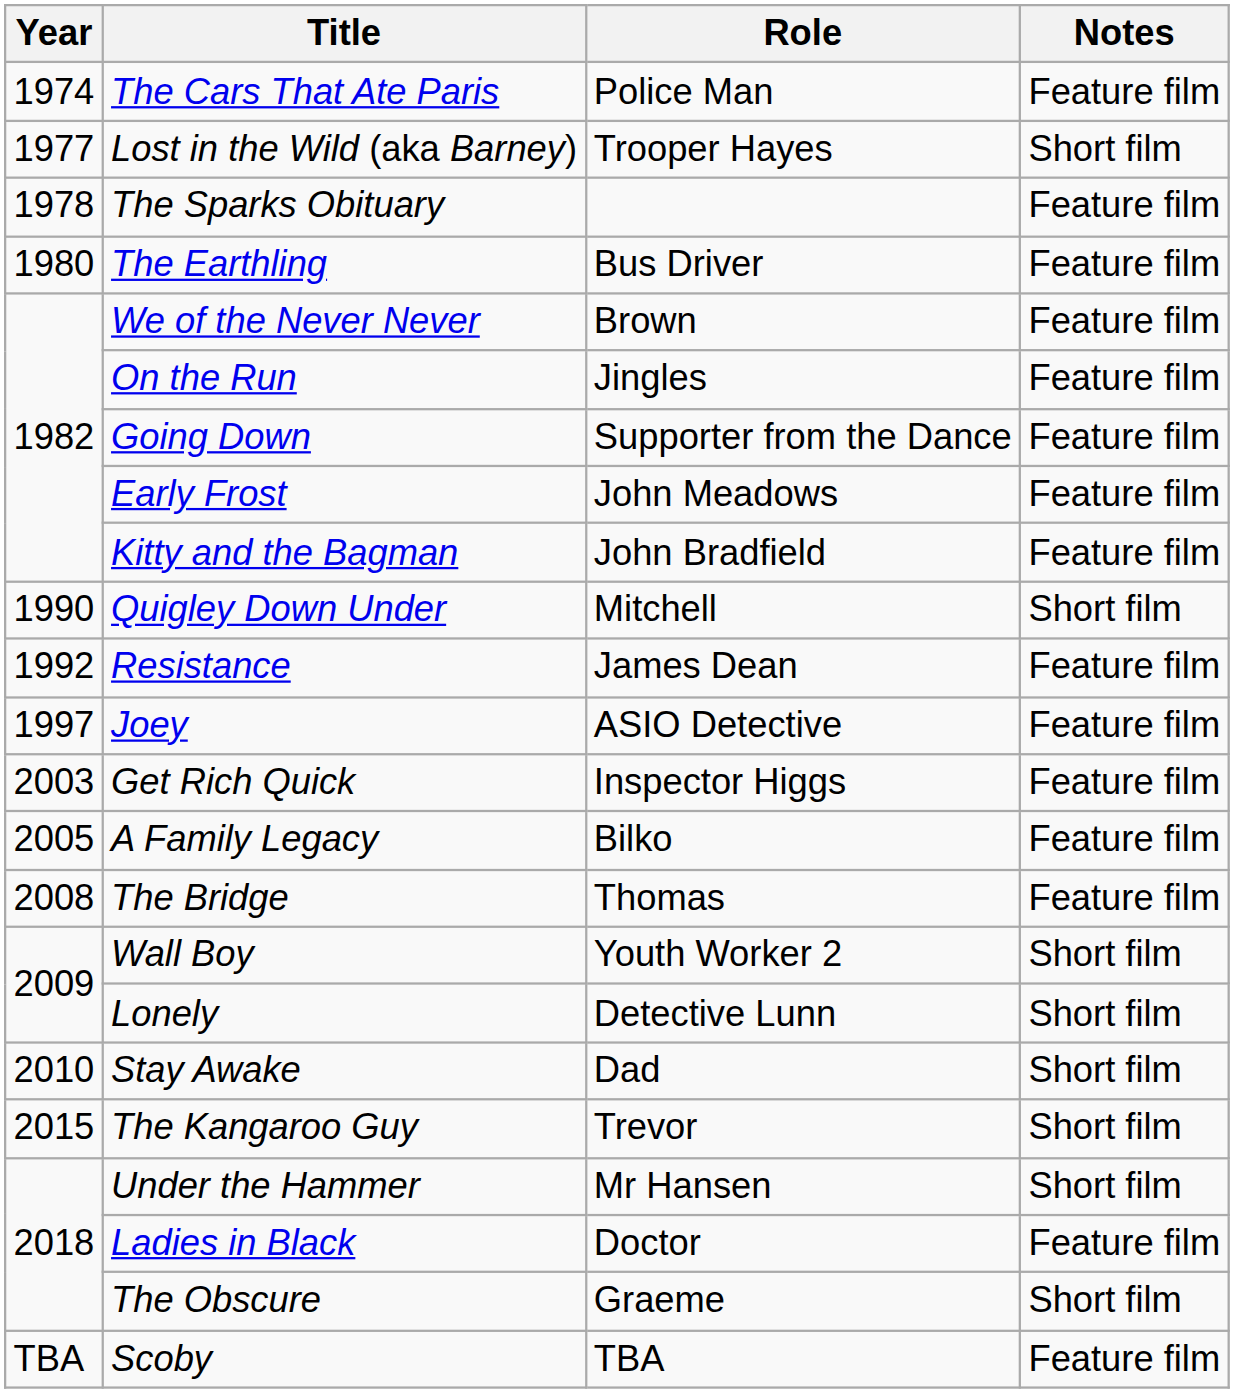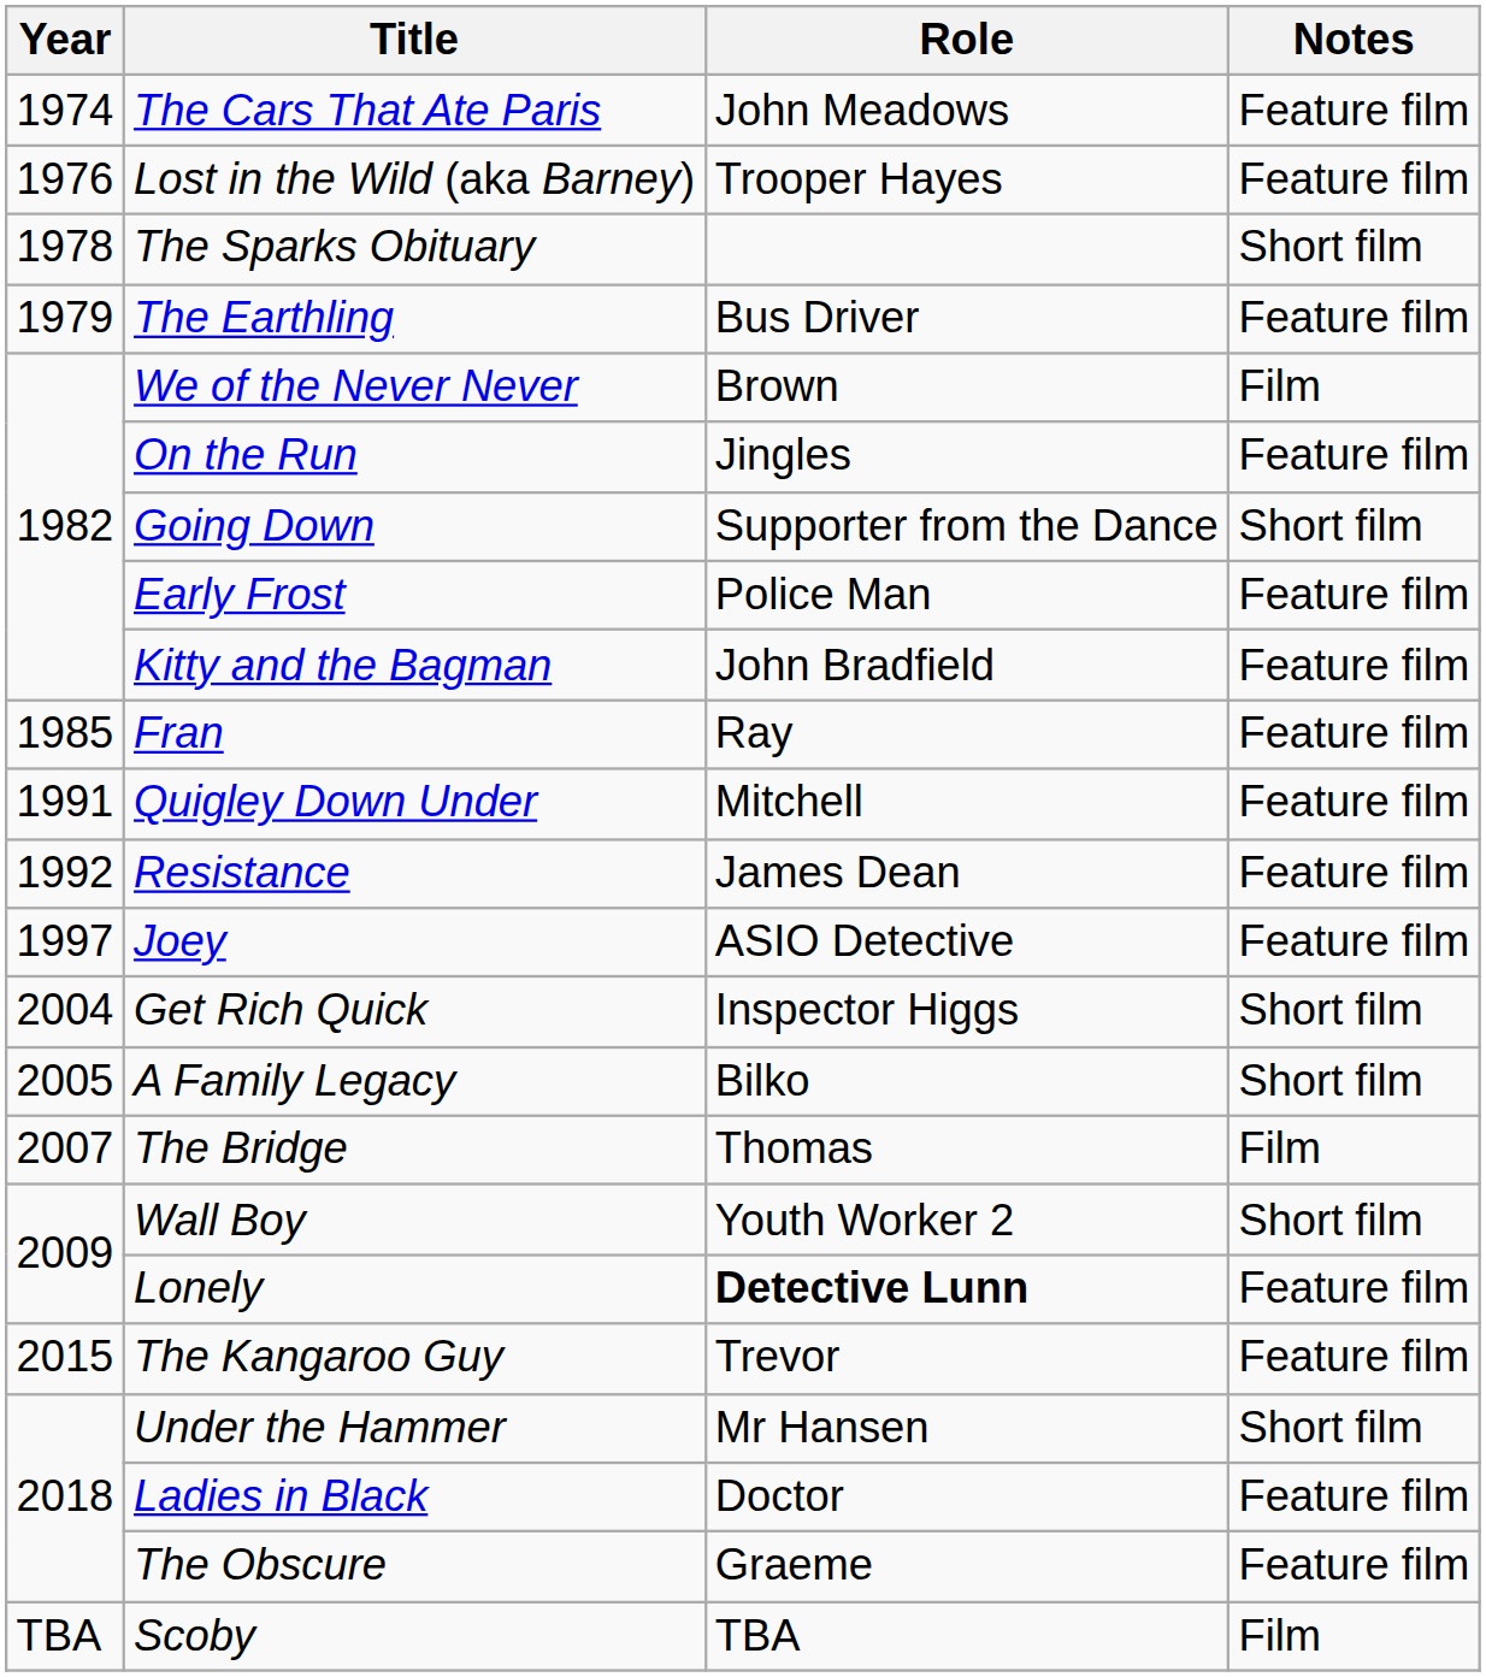 <table class="wikitable sortable">
 <tr>
 <th>Year</th>
 <th>Title</th>
 <th>Role</th>
 <th>Notes</th>
 </tr>
 <tr>
 <td>1974</td>
 <td><em><a href='#'>The Cars That Ate Paris</a></em></td>
-<td>Police Man</td>
+<td>John Meadows</td>
 <td>Feature film</td>
 </tr>
 <tr>
-<td>1977</td>
+<td>1976</td>
 <td><em>Lost in the Wild</em> (aka <em>Barney</em>)</td>
 <td>Trooper Hayes</td>
-<td>Short film</td>
+<td>Feature film</td>
 </tr>
 <tr>
 <td>1978</td>
 <td><em>The Sparks Obituary</em></td>
 <td></td>
-<td>Feature film</td>
+<td>Short film</td>
 </tr>
 <tr>
-<td>1980</td>
+<td>1979</td>
 <td><em><a href='#'>The Earthling</a></em></td>
 <td>Bus Driver</td>
 <td>Feature film</td>
 </tr>
 <tr>
 <td rowspan="5">1982</td>
 <td><em><a href='#'>We of the Never Never</a></em></td>
 <td>Brown</td>
-<td>Feature film</td>
+<td>Film</td>
 </tr>
 <tr>
 <td><em><a href='#'>On the Run</a></em></td>
 <td>Jingles</td>
 <td>Feature film</td>
 </tr>
 <tr>
 <td><em><a href='#'>Going Down</a></em></td>
 <td>Supporter from the Dance</td>
-<td>Feature film</td>
+<td>Short film</td>
 </tr>
 <tr>
 <td><em><a href='#'>Early Frost</a></em></td>
-<td>John Meadows</td>
+<td>Police Man</td>
 <td>Feature film</td>
 </tr>
 <tr>
 <td><em><a href='#'>Kitty and the Bagman</a></em></td>
 <td>John Bradfield</td>
 <td>Feature film</td>
 </tr>
 <tr>
-<td>1990</td>
+<td>1985</td>
+<td><em><a href='#'>Fran</a></em></td>
+<td>Ray</td>
+<td>Feature film</td>
+</tr>
+<tr>
+<td>1991</td>
 <td><em><a href='#'>Quigley Down Under</a></em></td>
 <td>Mitchell</td>
-<td>Short film</td>
+<td>Feature film</td>
 </tr>
 <tr>
 <td>1992</td>
 <td><em><a href='#'>Resistance</a></em></td>
 <td>James Dean</td>
 <td>Feature film</td>
 </tr>
 <tr>
 <td>1997</td>
 <td><em><a href='#'>Joey</a></em></td>
 <td>ASIO Detective</td>
 <td>Feature film</td>
 </tr>
 <tr>
-<td>2003</td>
+<td>2004</td>
 <td><em>Get Rich Quick</em></td>
 <td>Inspector Higgs</td>
-<td>Feature film</td>
+<td>Short film</td>
 </tr>
 <tr>
 <td>2005</td>
 <td><em>A Family Legacy</em></td>
 <td>Bilko</td>
-<td>Feature film</td>
+<td>Short film</td>
 </tr>
 <tr>
-<td>2008</td>
+<td>2007</td>
 <td><em>The Bridge</em></td>
 <td>Thomas</td>
-<td>Feature film</td>
+<td>Film</td>
 </tr>
 <tr>
 <td rowspan="2">2009</td>
 <td><em>Wall Boy</em></td>
 <td>Youth Worker 2</td>
 <td>Short film</td>
 </tr>
 <tr>
 <td><em>Lonely</em></td>
-<td>Detective Lunn</td>
-<td>Short film</td>
-</tr>
-<tr>
-<td>2010</td>
-<td><em>Stay Awake</em></td>
-<td>Dad</td>
-<td>Short film</td>
+<td><strong>Detective Lunn</strong></td>
+<td>Feature film</td>
 </tr>
 <tr>
 <td>2015</td>
 <td><em>The Kangaroo Guy</em></td>
 <td>Trevor</td>
-<td>Short film</td>
+<td>Feature film</td>
 </tr>
 <tr>
 <td rowspan="3">2018</td>
 <td><em>Under the Hammer</em></td>
 <td>Mr Hansen</td>
 <td>Short film</td>
 </tr>
 <tr>
 <td><a href='#'><em>Ladies in Black</em></a></td>
 <td>Doctor</td>
 <td>Feature film</td>
 </tr>
 <tr>
 <td><em>The Obscure</em></td>
 <td>Graeme</td>
-<td>Short film</td>
+<td>Feature film</td>
 </tr>
 <tr>
 <td>TBA</td>
 <td><em>Scoby</em></td>
 <td>TBA</td>
-<td>Feature film</td>
+<td>Film</td>
 </tr>
 </table>
